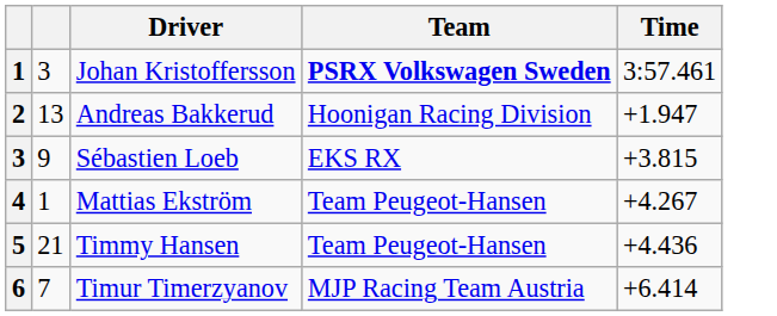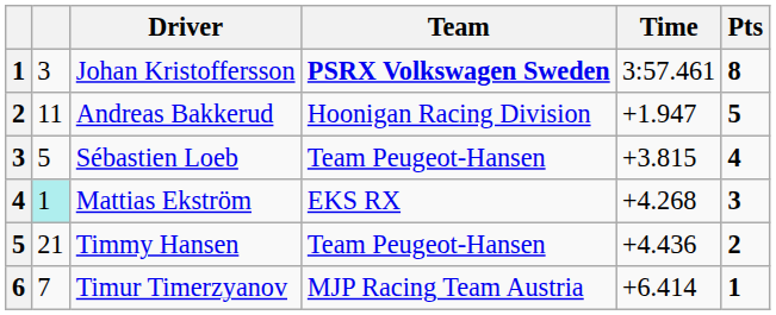 <table class=wikitable style="font-size:95%">
 <tr>
 <th></th>
 <th></th>
 <th>Driver</th>
 <th>Team</th>
 <th>Time</th>
+<th>Pts</th>
 </tr>
 <tr>
 <th>1</th>
 <td>3</td>
 <td> <a href='#'>Johan Kristoffersson</a></td>
 <td><strong><a href='#'>PSRX Volkswagen Sweden</a></strong></td>
 <td>3:57.461</td>
+<td><strong>8</strong></td>
 </tr>
 <tr>
 <th>2</th>
-<td>13</td>
+<td>11</td>
 <td> <a href='#'>Andreas Bakkerud</a></td>
 <td><a href='#'>Hoonigan Racing Division</a></td>
 <td>+1.947</td>
+<td><strong>5</strong></td>
 </tr>
 <tr>
 <th>3</th>
-<td>9</td>
+<td>5</td>
 <td> <a href='#'>Sébastien Loeb</a></td>
-<td><a href='#'>EKS RX</a></td>
+<td><a href='#'>Team Peugeot-Hansen</a></td>
 <td>+3.815</td>
+<td><strong>4</strong></td>
 </tr>
 <tr>
 <th>4</th>
-<td>1</td>
+<td style="background: paleturquoise;">1</td>
 <td> <a href='#'>Mattias Ekström</a></td>
-<td><a href='#'>Team Peugeot-Hansen</a></td>
-<td>+4.267</td>
+<td><a href='#'>EKS RX</a></td>
+<td>+4.268</td>
+<td><strong>3</strong></td>
 </tr>
 <tr>
 <th>5</th>
 <td>21</td>
 <td> <a href='#'>Timmy Hansen</a></td>
 <td><a href='#'>Team Peugeot-Hansen</a></td>
 <td>+4.436</td>
+<td><strong>2</strong></td>
 </tr>
 <tr>
 <th>6</th>
 <td>7</td>
 <td> <a href='#'>Timur Timerzyanov</a></td>
 <td><a href='#'>MJP Racing Team Austria</a></td>
 <td>+6.414</td>
+<td><strong>1</strong></td>
 </tr>
 </table>
